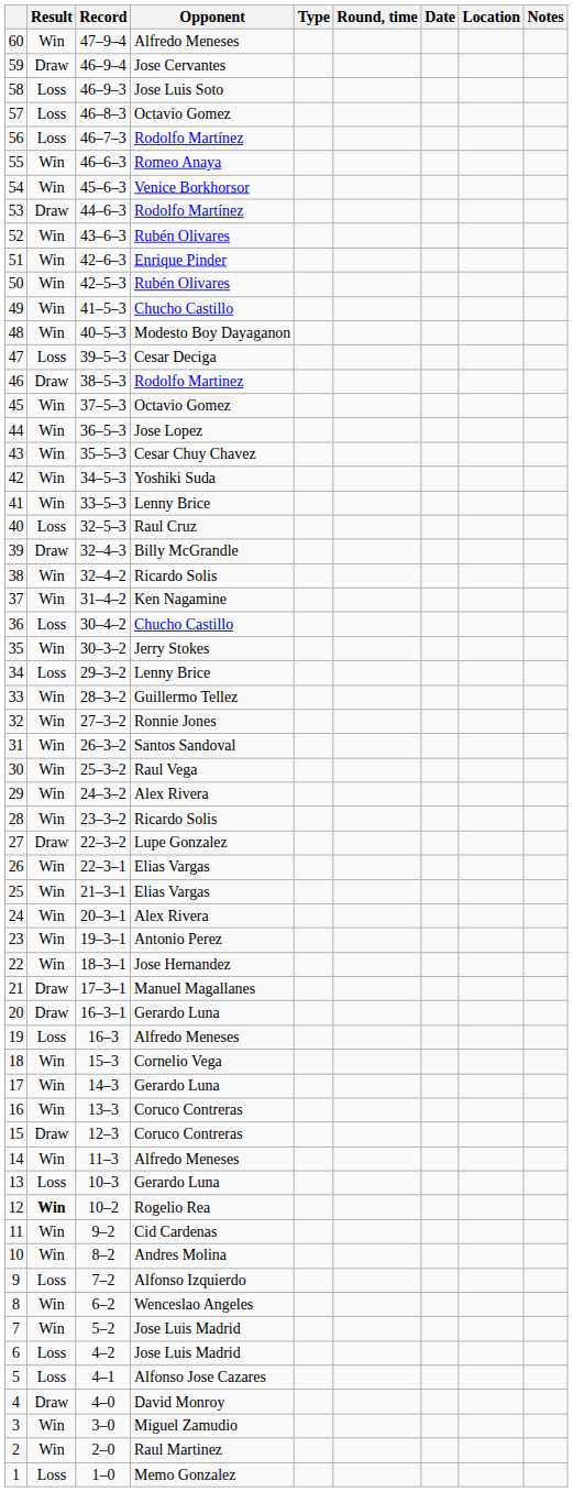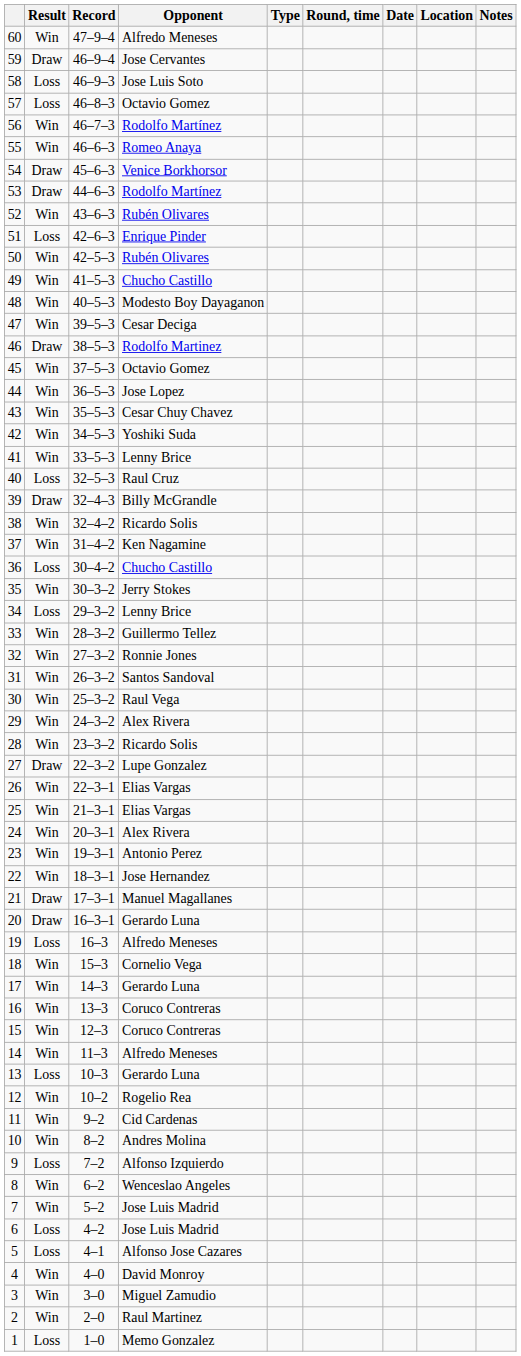 <table class="wikitable" style="text-align:center">
 <tr>
 <th></th>
 <th>Result</th>
 <th>Record</th>
 <th>Opponent</th>
 <th>Type</th>
 <th>Round, time</th>
 <th>Date</th>
 <th>Location</th>
 <th>Notes</th>
 </tr>
 <tr>
 <td>60</td>
 <td>Win</td>
 <td>47–9–4</td>
 <td align=left> Alfredo Meneses</td>
 <td></td>
 <td></td>
 <td></td>
 <td align=left></td>
 <td align=left></td>
 </tr>
 <tr>
 <td>59</td>
 <td>Draw</td>
 <td>46–9–4</td>
 <td align=left> Jose Cervantes</td>
 <td></td>
 <td></td>
 <td></td>
 <td align=left></td>
 <td align=left></td>
 </tr>
 <tr>
 <td>58</td>
 <td>Loss</td>
 <td>46–9–3</td>
 <td align=left> Jose Luis Soto</td>
 <td></td>
 <td></td>
 <td></td>
 <td align=left></td>
 <td align=left></td>
 </tr>
 <tr>
 <td>57</td>
 <td>Loss</td>
 <td>46–8–3</td>
 <td align=left> Octavio Gomez</td>
 <td></td>
 <td></td>
 <td></td>
 <td align=left></td>
 <td align=left></td>
 </tr>
 <tr>
 <td>56</td>
-<td>Loss</td>
+<td>Win</td>
 <td>46–7–3</td>
 <td align=left> <a href='#'>Rodolfo Martínez</a></td>
 <td></td>
 <td></td>
 <td></td>
 <td align=left></td>
 <td align=left></td>
 </tr>
 <tr>
 <td>55</td>
 <td>Win</td>
 <td>46–6–3</td>
 <td align=left> <a href='#'>Romeo Anaya</a></td>
 <td></td>
 <td></td>
 <td></td>
 <td align=left></td>
 <td align=left></td>
 </tr>
 <tr>
 <td>54</td>
-<td>Win</td>
+<td>Draw</td>
 <td>45–6–3</td>
 <td align=left> <a href='#'>Venice Borkhorsor</a></td>
 <td></td>
 <td></td>
 <td></td>
 <td align=left></td>
 <td align=left></td>
 </tr>
 <tr>
 <td>53</td>
 <td>Draw</td>
 <td>44–6–3</td>
 <td align=left> <a href='#'>Rodolfo Martínez</a></td>
 <td></td>
 <td></td>
 <td></td>
 <td align=left></td>
 <td align=left></td>
 </tr>
 <tr>
 <td>52</td>
 <td>Win</td>
 <td>43–6–3</td>
 <td align=left> <a href='#'>Rubén Olivares</a></td>
 <td></td>
 <td></td>
 <td></td>
 <td align=left></td>
 <td align=left></td>
 </tr>
 <tr>
 <td>51</td>
-<td>Win</td>
+<td>Loss</td>
 <td>42–6–3</td>
 <td align=left> <a href='#'>Enrique Pinder</a></td>
 <td></td>
 <td></td>
 <td></td>
 <td align=left></td>
 <td align=left></td>
 </tr>
 <tr>
 <td>50</td>
 <td>Win</td>
 <td>42–5–3</td>
 <td align=left> <a href='#'>Rubén Olivares</a></td>
 <td></td>
 <td></td>
 <td></td>
 <td align=left></td>
 <td align=left></td>
 </tr>
 <tr>
 <td>49</td>
 <td>Win</td>
 <td>41–5–3</td>
 <td align=left> <a href='#'>Chucho Castillo</a></td>
 <td></td>
 <td></td>
 <td></td>
 <td align=left></td>
 <td align=left></td>
 </tr>
 <tr>
 <td>48</td>
 <td>Win</td>
 <td>40–5–3</td>
 <td align=left> Modesto Boy Dayaganon</td>
 <td></td>
 <td></td>
 <td></td>
 <td align=left></td>
 <td align=left></td>
 </tr>
 <tr>
 <td>47</td>
-<td>Loss</td>
+<td>Win</td>
 <td>39–5–3</td>
 <td align=left> Cesar Deciga</td>
 <td></td>
 <td></td>
 <td></td>
 <td align=left></td>
 <td align=left></td>
 </tr>
 <tr>
 <td>46</td>
 <td>Draw</td>
 <td>38–5–3</td>
 <td align=left> <a href='#'>Rodolfo Martinez</a></td>
 <td></td>
 <td></td>
 <td></td>
 <td align=left></td>
 <td align=left></td>
 </tr>
 <tr>
 <td>45</td>
 <td>Win</td>
 <td>37–5–3</td>
 <td align=left> Octavio Gomez</td>
 <td></td>
 <td></td>
 <td></td>
 <td align=left></td>
 <td align=left></td>
 </tr>
 <tr>
 <td>44</td>
 <td>Win</td>
 <td>36–5–3</td>
 <td align=left> Jose Lopez</td>
 <td></td>
 <td></td>
 <td></td>
 <td align=left></td>
 <td align=left></td>
 </tr>
 <tr>
 <td>43</td>
 <td>Win</td>
 <td>35–5–3</td>
 <td align=left> Cesar Chuy Chavez</td>
 <td></td>
 <td></td>
 <td></td>
 <td align=left></td>
 <td align=left></td>
 </tr>
 <tr>
 <td>42</td>
 <td>Win</td>
 <td>34–5–3</td>
 <td align=left> Yoshiki Suda</td>
 <td></td>
 <td></td>
 <td></td>
 <td align=left></td>
 <td align=left></td>
 </tr>
 <tr>
 <td>41</td>
 <td>Win</td>
 <td>33–5–3</td>
 <td align=left> Lenny Brice</td>
 <td></td>
 <td></td>
 <td></td>
 <td align=left></td>
 <td align=left></td>
 </tr>
 <tr>
 <td>40</td>
 <td>Loss</td>
 <td>32–5–3</td>
 <td align=left> Raul Cruz</td>
 <td></td>
 <td></td>
 <td></td>
 <td align=left></td>
 <td align=left></td>
 </tr>
 <tr>
 <td>39</td>
 <td>Draw</td>
 <td>32–4–3</td>
 <td align=left> Billy McGrandle</td>
 <td></td>
 <td></td>
 <td></td>
 <td align=left></td>
 <td align=left></td>
 </tr>
 <tr>
 <td>38</td>
 <td>Win</td>
 <td>32–4–2</td>
 <td align=left> Ricardo Solis</td>
 <td></td>
 <td></td>
 <td></td>
 <td align=left></td>
 <td align=left></td>
 </tr>
 <tr>
 <td>37</td>
 <td>Win</td>
 <td>31–4–2</td>
 <td align=left> Ken Nagamine</td>
 <td></td>
 <td></td>
 <td></td>
 <td align=left></td>
 <td align=left></td>
 </tr>
 <tr>
 <td>36</td>
 <td>Loss</td>
 <td>30–4–2</td>
 <td align=left> <a href='#'>Chucho Castillo</a></td>
 <td></td>
 <td></td>
 <td></td>
 <td align=left></td>
 <td align=left></td>
 </tr>
 <tr>
 <td>35</td>
 <td>Win</td>
 <td>30–3–2</td>
 <td align=left> Jerry Stokes</td>
 <td></td>
 <td></td>
 <td></td>
 <td align=left></td>
 <td align=left></td>
 </tr>
 <tr>
 <td>34</td>
 <td>Loss</td>
 <td>29–3–2</td>
 <td align=left> Lenny Brice</td>
 <td></td>
 <td></td>
 <td></td>
 <td align=left></td>
 <td align=left></td>
 </tr>
 <tr>
 <td>33</td>
 <td>Win</td>
 <td>28–3–2</td>
 <td align=left> Guillermo Tellez</td>
 <td></td>
 <td></td>
 <td></td>
 <td align=left></td>
 <td align=left></td>
 </tr>
 <tr>
 <td>32</td>
 <td>Win</td>
 <td>27–3–2</td>
 <td align=left> Ronnie Jones</td>
 <td></td>
 <td></td>
 <td></td>
 <td align=left></td>
 <td align=left></td>
 </tr>
 <tr>
 <td>31</td>
 <td>Win</td>
 <td>26–3–2</td>
 <td align=left> Santos Sandoval</td>
 <td></td>
 <td></td>
 <td></td>
 <td align=left></td>
 <td align=left></td>
 </tr>
 <tr>
 <td>30</td>
 <td>Win</td>
 <td>25–3–2</td>
 <td align=left> Raul Vega</td>
 <td></td>
 <td></td>
 <td></td>
 <td align=left></td>
 <td align=left></td>
 </tr>
 <tr>
 <td>29</td>
 <td>Win</td>
 <td>24–3–2</td>
 <td align=left> Alex Rivera</td>
 <td></td>
 <td></td>
 <td></td>
 <td align=left></td>
 <td align=left></td>
 </tr>
 <tr>
 <td>28</td>
 <td>Win</td>
 <td>23–3–2</td>
 <td align=left> Ricardo Solis</td>
 <td></td>
 <td></td>
 <td></td>
 <td align=left></td>
 <td align=left></td>
 </tr>
 <tr>
 <td>27</td>
 <td>Draw</td>
 <td>22–3–2</td>
 <td align=left> Lupe Gonzalez</td>
 <td></td>
 <td></td>
 <td></td>
 <td align=left></td>
 <td align=left></td>
 </tr>
 <tr>
 <td>26</td>
 <td>Win</td>
 <td>22–3–1</td>
 <td align=left> Elias Vargas</td>
 <td></td>
 <td></td>
 <td></td>
 <td align=left></td>
 <td align=left></td>
 </tr>
 <tr>
 <td>25</td>
 <td>Win</td>
 <td>21–3–1</td>
 <td align=left> Elias Vargas</td>
 <td></td>
 <td></td>
 <td></td>
 <td align=left></td>
 <td align=left></td>
 </tr>
 <tr>
 <td>24</td>
 <td>Win</td>
 <td>20–3–1</td>
 <td align=left> Alex Rivera</td>
 <td></td>
 <td></td>
 <td></td>
 <td align=left></td>
 <td align=left></td>
 </tr>
 <tr>
 <td>23</td>
 <td>Win</td>
 <td>19–3–1</td>
 <td align=left> Antonio Perez</td>
 <td></td>
 <td></td>
 <td></td>
 <td align=left></td>
 <td align=left></td>
 </tr>
 <tr>
 <td>22</td>
 <td>Win</td>
 <td>18–3–1</td>
 <td align=left> Jose Hernandez</td>
 <td></td>
 <td></td>
 <td></td>
 <td align=left></td>
 <td align=left></td>
 </tr>
 <tr>
 <td>21</td>
 <td>Draw</td>
 <td>17–3–1</td>
 <td align=left> Manuel Magallanes</td>
 <td></td>
 <td></td>
 <td></td>
 <td align=left></td>
 <td align=left></td>
 </tr>
 <tr>
 <td>20</td>
 <td>Draw</td>
 <td>16–3–1</td>
 <td align=left> Gerardo Luna</td>
 <td></td>
 <td></td>
 <td></td>
 <td align=left></td>
 <td align=left></td>
 </tr>
 <tr>
 <td>19</td>
 <td>Loss</td>
 <td>16–3</td>
 <td align=left> Alfredo Meneses</td>
 <td></td>
 <td></td>
 <td></td>
 <td align=left></td>
 <td align=left></td>
 </tr>
 <tr>
 <td>18</td>
 <td>Win</td>
 <td>15–3</td>
 <td align=left> Cornelio Vega</td>
 <td></td>
 <td></td>
 <td></td>
 <td align=left></td>
 <td align=left></td>
 </tr>
 <tr>
 <td>17</td>
 <td>Win</td>
 <td>14–3</td>
 <td align=left> Gerardo Luna</td>
 <td></td>
 <td></td>
 <td></td>
 <td align=left></td>
 <td align=left></td>
 </tr>
 <tr>
 <td>16</td>
 <td>Win</td>
 <td>13–3</td>
 <td align=left> Coruco Contreras</td>
 <td></td>
 <td></td>
 <td></td>
 <td align=left></td>
 <td align=left></td>
 </tr>
 <tr>
 <td>15</td>
-<td>Draw</td>
+<td>Win</td>
 <td>12–3</td>
 <td align=left> Coruco Contreras</td>
 <td></td>
 <td></td>
 <td></td>
 <td align=left></td>
 <td align=left></td>
 </tr>
 <tr>
 <td>14</td>
 <td>Win</td>
 <td>11–3</td>
 <td align=left> Alfredo Meneses</td>
 <td></td>
 <td></td>
 <td></td>
 <td align=left></td>
 <td align=left></td>
 </tr>
 <tr>
 <td>13</td>
 <td>Loss</td>
 <td>10–3</td>
 <td align=left> Gerardo Luna</td>
 <td></td>
 <td></td>
 <td></td>
 <td align=left></td>
 <td align=left></td>
 </tr>
 <tr>
 <td>12</td>
-<td><strong>Win</strong></td>
+<td>Win</td>
 <td>10–2</td>
 <td align=left> Rogelio Rea</td>
 <td></td>
 <td></td>
 <td></td>
 <td align=left></td>
 <td align=left></td>
 </tr>
 <tr>
 <td>11</td>
 <td>Win</td>
 <td>9–2</td>
 <td align=left> Cid Cardenas</td>
 <td></td>
 <td></td>
 <td></td>
 <td align=left></td>
 <td align=left></td>
 </tr>
 <tr>
 <td>10</td>
 <td>Win</td>
 <td>8–2</td>
 <td align=left> Andres Molina</td>
 <td></td>
 <td></td>
 <td></td>
 <td align=left></td>
 <td align=left></td>
 </tr>
 <tr>
 <td>9</td>
 <td>Loss</td>
 <td>7–2</td>
 <td align=left> Alfonso Izquierdo</td>
 <td></td>
 <td></td>
 <td></td>
 <td align=left></td>
 <td align=left></td>
 </tr>
 <tr>
 <td>8</td>
 <td>Win</td>
 <td>6–2</td>
 <td align=left> Wenceslao Angeles</td>
 <td></td>
 <td></td>
 <td></td>
 <td align=left></td>
 <td align=left></td>
 </tr>
 <tr>
 <td>7</td>
 <td>Win</td>
 <td>5–2</td>
 <td align=left> Jose Luis Madrid</td>
 <td></td>
 <td></td>
 <td></td>
 <td align=left></td>
 <td align=left></td>
 </tr>
 <tr>
 <td>6</td>
 <td>Loss</td>
 <td>4–2</td>
 <td align=left> Jose Luis Madrid</td>
 <td></td>
 <td></td>
 <td></td>
 <td align=left></td>
 <td align=left></td>
 </tr>
 <tr>
 <td>5</td>
 <td>Loss</td>
 <td>4–1</td>
 <td align=left> Alfonso Jose Cazares</td>
 <td></td>
 <td></td>
 <td></td>
 <td align=left></td>
 <td align=left></td>
 </tr>
 <tr>
 <td>4</td>
-<td>Draw</td>
+<td>Win</td>
 <td>4–0</td>
 <td align=left> David Monroy</td>
 <td></td>
 <td></td>
 <td></td>
 <td align=left></td>
 <td align=left></td>
 </tr>
 <tr>
 <td>3</td>
 <td>Win</td>
 <td>3–0</td>
 <td align=left> Miguel Zamudio</td>
 <td></td>
 <td></td>
 <td></td>
 <td align=left></td>
 <td align=left></td>
 </tr>
 <tr>
 <td>2</td>
 <td>Win</td>
 <td>2–0</td>
 <td align=left> Raul Martinez</td>
 <td></td>
 <td></td>
 <td></td>
 <td align=left></td>
 <td align=left></td>
 </tr>
 <tr>
 <td>1</td>
 <td>Loss</td>
 <td>1–0</td>
 <td align=left> Memo Gonzalez</td>
 <td></td>
 <td></td>
 <td></td>
 <td align=left></td>
 <td align=left></td>
 </tr>
 </table>
